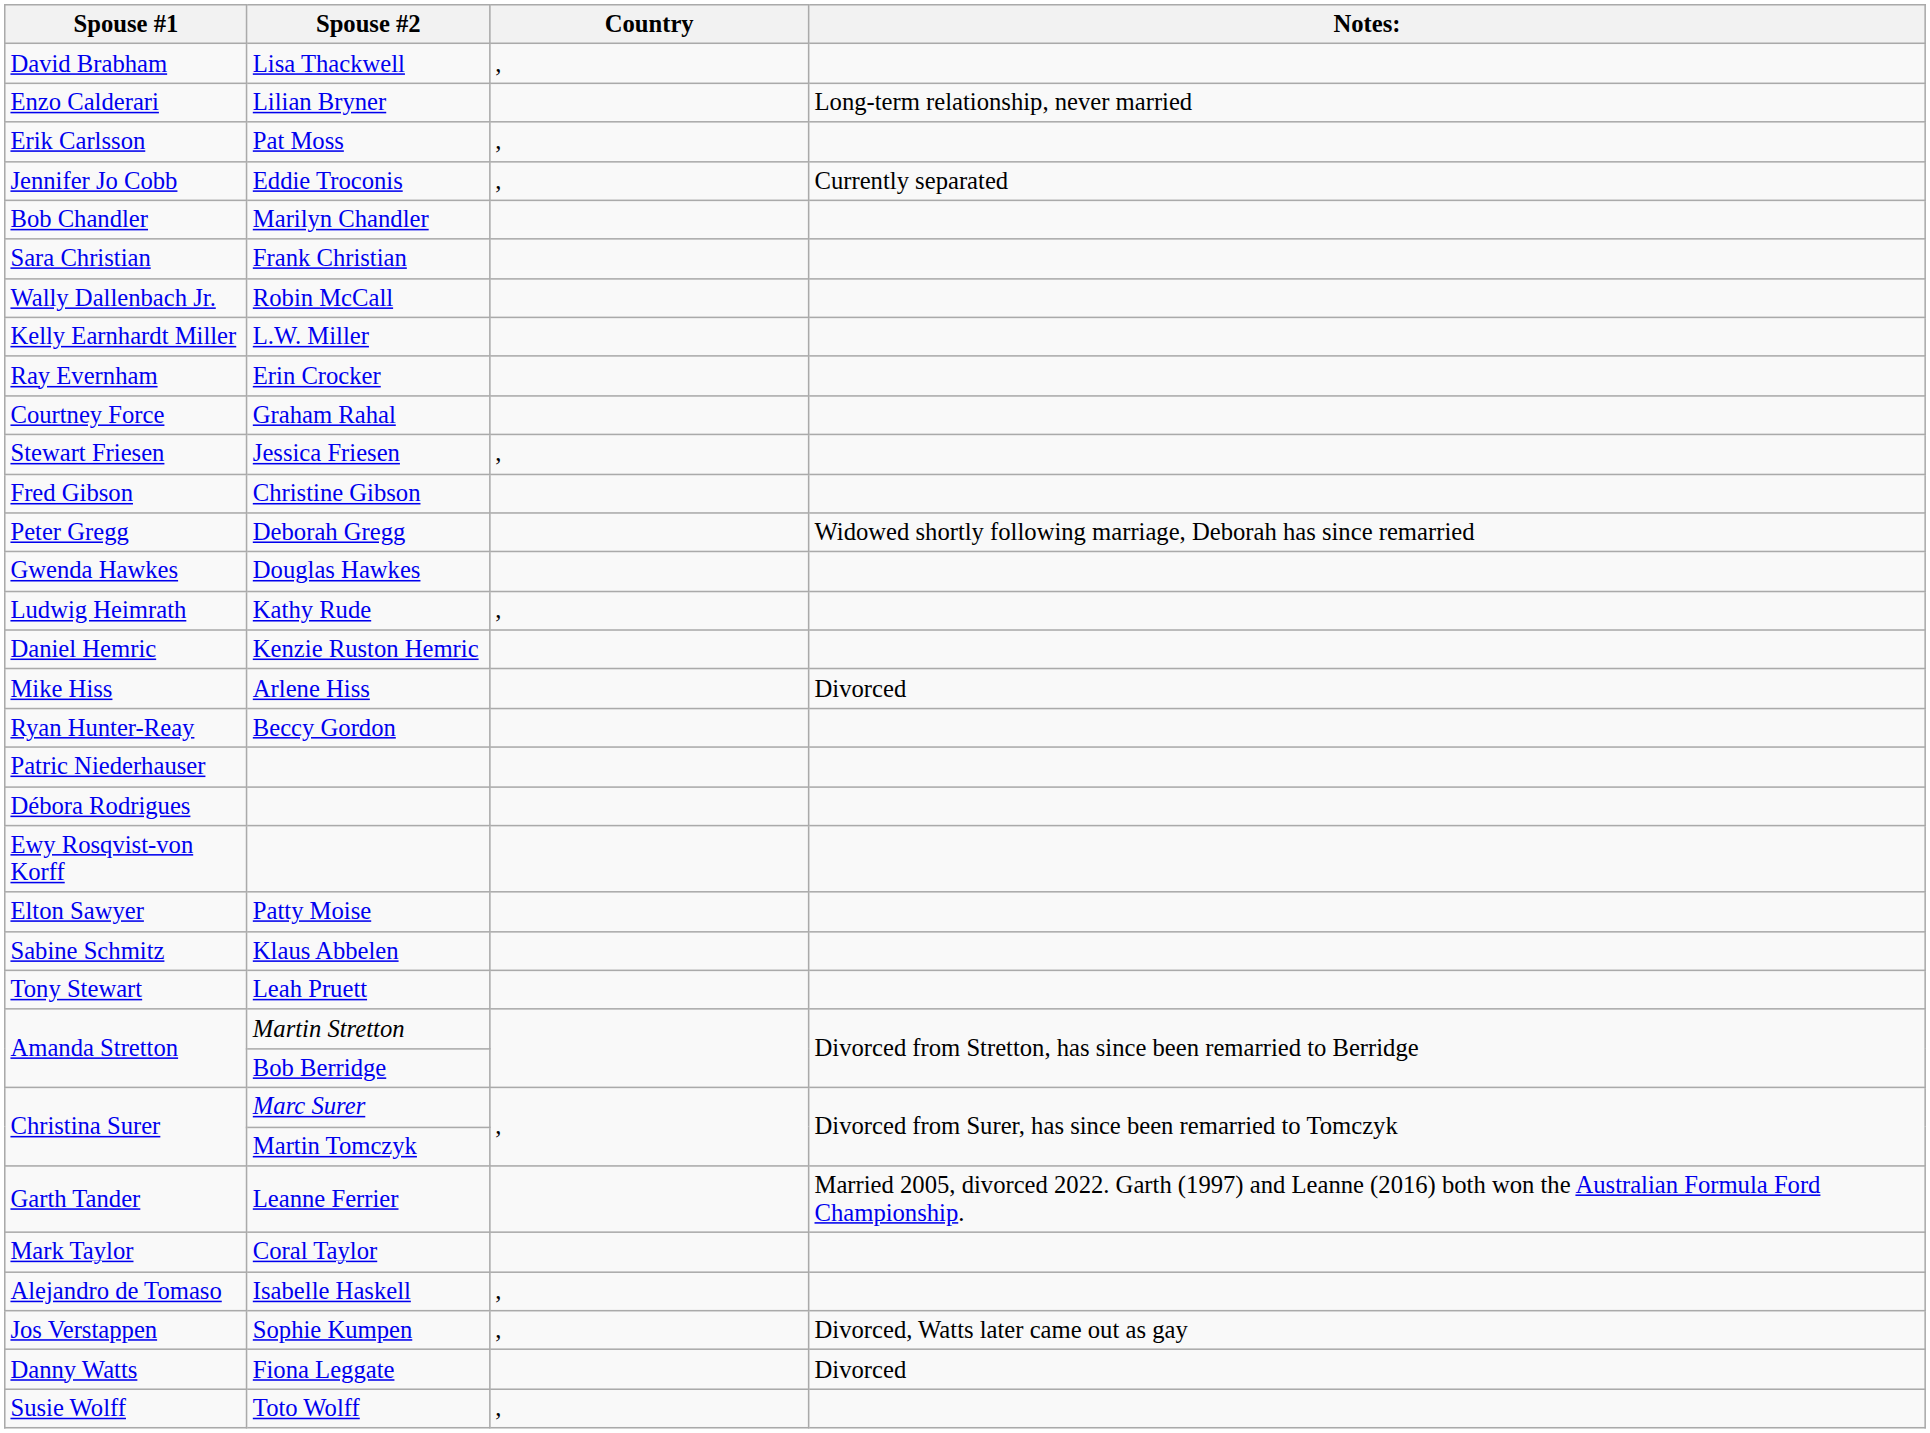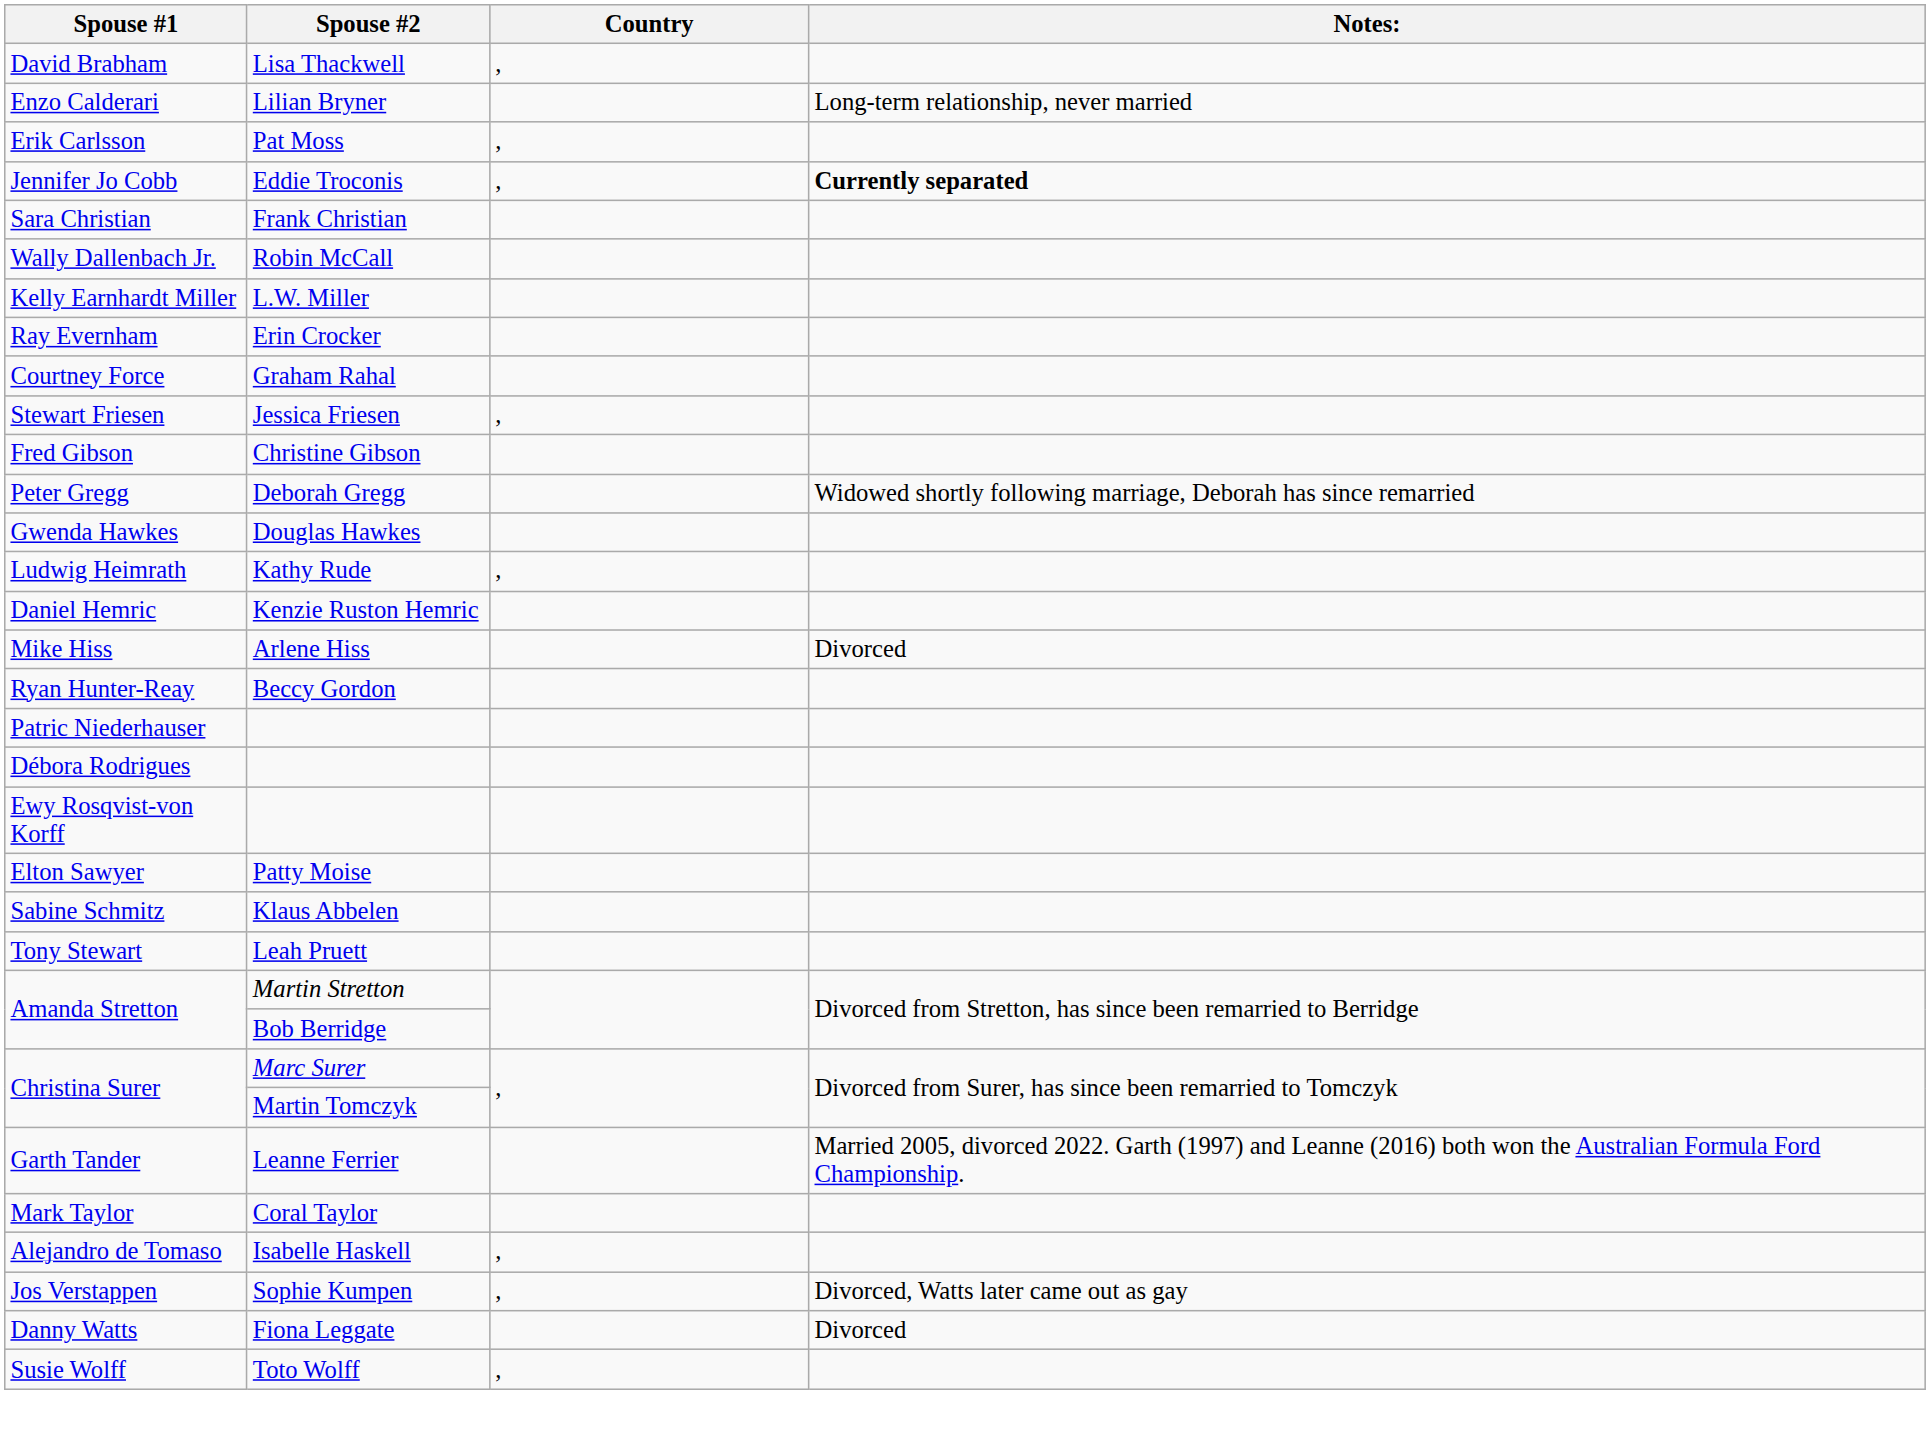 <table class="wikitable sortable" border="1">
 <tr>
 <th width="150">Spouse #1</th>
 <th width="150">Spouse #2</th>
 <th width="200">Country</th>
 <th width="*">Notes:</th>
 </tr>
 <tr>
 <td><a href='#'>David Brabham</a></td>
 <td><a href='#'>Lisa Thackwell</a></td>
 <td>, </td>
 <td></td>
 </tr>
 <tr>
 <td><a href='#'>Enzo Calderari</a></td>
 <td><a href='#'>Lilian Bryner</a></td>
 <td></td>
 <td>Long-term relationship, never married</td>
 </tr>
 <tr>
 <td><a href='#'>Erik Carlsson</a></td>
 <td><a href='#'>Pat Moss</a></td>
 <td>, </td>
 <td></td>
 </tr>
 <tr>
 <td><a href='#'>Jennifer Jo Cobb</a></td>
 <td><a href='#'>Eddie Troconis</a></td>
 <td>, </td>
-<td>Currently separated</td>
-</tr>
-<tr>
-<td><a href='#'>Bob Chandler</a></td>
-<td><a href='#'>Marilyn Chandler</a></td>
-<td></td>
-<td></td>
+<td><strong>Currently separated</strong></td>
 </tr>
 <tr>
 <td><a href='#'>Sara Christian</a></td>
 <td><a href='#'>Frank Christian</a></td>
 <td></td>
 <td></td>
 </tr>
 <tr>
 <td><a href='#'>Wally Dallenbach Jr.</a></td>
 <td><a href='#'>Robin McCall</a></td>
 <td></td>
 <td></td>
 </tr>
 <tr>
 <td><a href='#'>Kelly Earnhardt Miller</a></td>
 <td><a href='#'>L.W. Miller</a></td>
 <td></td>
 <td></td>
 </tr>
 <tr>
 <td><a href='#'>Ray Evernham</a></td>
 <td><a href='#'>Erin Crocker</a></td>
 <td></td>
 <td></td>
 </tr>
 <tr>
 <td><a href='#'>Courtney Force</a></td>
 <td><a href='#'>Graham Rahal</a></td>
 <td></td>
 <td></td>
 </tr>
 <tr>
 <td><a href='#'>Stewart Friesen</a></td>
 <td><a href='#'>Jessica Friesen</a></td>
 <td>, </td>
 <td></td>
 </tr>
 <tr>
 <td><a href='#'>Fred Gibson</a></td>
 <td><a href='#'>Christine Gibson</a></td>
 <td></td>
 <td></td>
 </tr>
 <tr>
 <td><a href='#'>Peter Gregg</a></td>
 <td><a href='#'>Deborah Gregg</a></td>
 <td></td>
 <td>Widowed shortly following marriage, Deborah has since remarried</td>
 </tr>
 <tr>
 <td><a href='#'>Gwenda Hawkes</a></td>
 <td><a href='#'>Douglas Hawkes</a></td>
 <td></td>
 <td></td>
 </tr>
 <tr>
 <td><a href='#'>Ludwig Heimrath</a></td>
 <td><a href='#'>Kathy Rude</a></td>
 <td>, </td>
 <td></td>
 </tr>
 <tr>
 <td><a href='#'>Daniel Hemric</a></td>
 <td><a href='#'>Kenzie Ruston Hemric</a></td>
 <td></td>
 <td></td>
 </tr>
 <tr>
 <td><a href='#'>Mike Hiss</a></td>
 <td><a href='#'>Arlene Hiss</a></td>
 <td></td>
 <td>Divorced</td>
 </tr>
 <tr>
 <td><a href='#'>Ryan Hunter-Reay</a></td>
 <td><a href='#'>Beccy Gordon</a></td>
 <td></td>
 <td></td>
 </tr>
 <tr>
 <td><a href='#'>Patric Niederhauser</a></td>
 <td></td>
 <td></td>
 <td></td>
 </tr>
 <tr>
 <td><a href='#'>Débora Rodrigues</a></td>
 <td></td>
 <td></td>
 <td></td>
 </tr>
 <tr>
 <td><a href='#'>Ewy Rosqvist-von Korff</a></td>
 <td></td>
 <td></td>
 <td></td>
 </tr>
 <tr>
 <td><a href='#'>Elton Sawyer</a></td>
 <td><a href='#'>Patty Moise</a></td>
 <td></td>
 <td></td>
 </tr>
 <tr>
 <td><a href='#'>Sabine Schmitz</a></td>
 <td><a href='#'>Klaus Abbelen</a></td>
 <td></td>
 <td></td>
 </tr>
 <tr>
 <td><a href='#'>Tony Stewart</a></td>
 <td><a href='#'>Leah Pruett</a></td>
 <td></td>
 <td></td>
 </tr>
 <tr>
 <td rowspan=2><a href='#'>Amanda Stretton</a></td>
 <td><em>Martin Stretton</em></td>
 <td rowspan=2></td>
 <td rowspan=2> Divorced from Stretton, has since been remarried to Berridge</td>
 </tr>
 <tr>
 <td><a href='#'>Bob Berridge</a></td>
 </tr>
 <tr>
 <td rowspan=2><a href='#'>Christina Surer</a></td>
 <td><em><a href='#'>Marc Surer</a></em></td>
 <td rowspan=2>, </td>
 <td rowspan=2>Divorced from Surer, has since been remarried to Tomczyk</td>
 </tr>
 <tr>
 <td><a href='#'>Martin Tomczyk</a></td>
 </tr>
 <tr>
 <td><a href='#'>Garth Tander</a></td>
 <td><a href='#'>Leanne Ferrier</a></td>
 <td></td>
 <td>Married 2005, divorced 2022. Garth (1997) and Leanne (2016) both won the <a href='#'>Australian Formula Ford Championship</a>.</td>
 </tr>
 <tr>
 <td><a href='#'>Mark Taylor</a></td>
 <td><a href='#'>Coral Taylor</a></td>
 <td></td>
 <td></td>
 </tr>
 <tr>
 <td><a href='#'>Alejandro de Tomaso</a></td>
 <td><a href='#'>Isabelle Haskell</a></td>
 <td>, </td>
 <td></td>
 </tr>
 <tr>
 <td><a href='#'>Jos Verstappen</a></td>
 <td><a href='#'>Sophie Kumpen</a></td>
 <td>, </td>
 <td>Divorced, Watts later came out as gay</td>
 </tr>
 <tr>
 <td><a href='#'>Danny Watts</a></td>
 <td><a href='#'>Fiona Leggate</a></td>
 <td></td>
 <td>Divorced</td>
 </tr>
 <tr>
 <td><a href='#'>Susie Wolff</a></td>
 <td><a href='#'>Toto Wolff</a></td>
 <td>, </td>
 </tr>
 </table>
